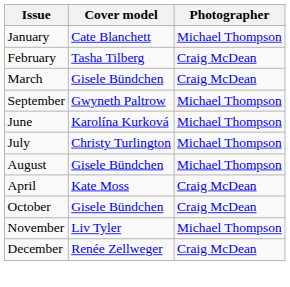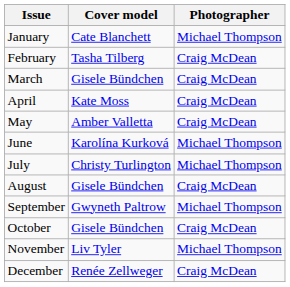 <table class="sortable wikitable">
 <tr>
 <th>Issue</th>
 <th>Cover model</th>
 <th>Photographer</th>
 </tr>
 <tr>
 <td>January</td>
 <td><a href='#'>Cate Blanchett</a></td>
 <td><a href='#'>Michael Thompson</a></td>
 </tr>
 <tr>
 <td>February</td>
 <td><a href='#'>Tasha Tilberg</a></td>
 <td><a href='#'>Craig McDean</a></td>
 </tr>
 <tr>
 <td>March</td>
 <td><a href='#'>Gisele Bündchen</a></td>
 <td><a href='#'>Craig McDean</a></td>
 </tr>
 <tr>
-<td>September</td>
-<td><a href='#'>Gwyneth Paltrow</a></td>
-<td><a href='#'>Michael Thompson</a></td>
+<td>April</td>
+<td><a href='#'>Kate Moss</a></td>
+<td><a href='#'>Craig McDean</a></td>
+</tr>
+<tr>
+<td>May</td>
+<td><a href='#'>Amber Valletta</a></td>
+<td><a href='#'>Craig McDean</a></td>
 </tr>
 <tr>
 <td>June</td>
 <td><a href='#'>Karolína Kurková</a></td>
 <td><a href='#'>Michael Thompson</a></td>
 </tr>
 <tr>
 <td>July</td>
 <td><a href='#'>Christy Turlington</a></td>
 <td><a href='#'>Michael Thompson</a></td>
 </tr>
 <tr>
 <td>August</td>
 <td><a href='#'>Gisele Bündchen</a></td>
-<td><a href='#'>Michael Thompson</a></td>
+<td><a href='#'>Craig McDean</a></td>
 </tr>
 <tr>
-<td>April</td>
-<td><a href='#'>Kate Moss</a></td>
-<td><a href='#'>Craig McDean</a></td>
+<td>September</td>
+<td><a href='#'>Gwyneth Paltrow</a></td>
+<td><a href='#'>Michael Thompson</a></td>
 </tr>
 <tr>
 <td>October</td>
 <td><a href='#'>Gisele Bündchen</a></td>
 <td><a href='#'>Craig McDean</a></td>
 </tr>
 <tr>
 <td>November</td>
 <td><a href='#'>Liv Tyler</a></td>
 <td><a href='#'>Michael Thompson</a></td>
 </tr>
 <tr>
 <td>December</td>
 <td><a href='#'>Renée Zellweger</a></td>
 <td><a href='#'>Craig McDean</a></td>
 </tr>
 </table>
